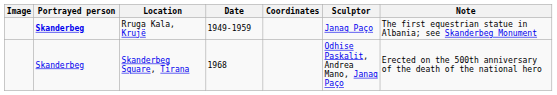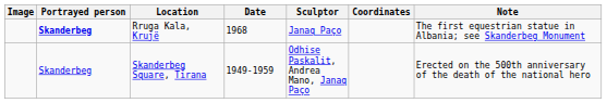 <table class="wikitable sortable"  style="width:100%;">
 <tr>
 <th width="5%" align="left" class="unsortable">Image</th>
 <th width="15%" align="left">Portrayed person</th>
 <th width="15%" align="left">Location</th>
 <th width="10%" align="left">Date</th>
+<th width="10%" align="left">Sculptor</th>
 <th width="10%" align="left">Coordinates</th>
-<th width="10%" align="left">Sculptor</th>
 <th width="30%" align="left">Note</th>
 </tr>
 <tr>
 <td></td>
 <td><strong><a href='#'>Skanderbeg</a></strong></td>
 <td>Rruga Kala, <a href='#'>Krujë</a></td>
-<td>1949-1959</td>
+<td>1968</td>
+<td><a href='#'>Janaq Paço</a></td>
 <td></td>
-<td><a href='#'>Janaq Paço</a></td>
 <td>The first equestrian statue in Albania; see <a href='#'>Skanderbeg Monument</a></td>
 </tr>
 <tr>
 <td></td>
 <td><a href='#'>Skanderbeg</a></td>
 <td><a href='#'>Skanderbeg Square</a>, <a href='#'>Tirana</a></td>
-<td>1968</td>
+<td>1949-1959</td>
+<td><a href='#'>Odhise Paskalit</a>, Andrea Mano, <a href='#'>Janaq Paço</a></td>
 <td></td>
-<td><a href='#'>Odhise Paskalit</a>, Andrea Mano, <a href='#'>Janaq Paço</a></td>
 <td>Erected on the 500th anniversary of the death of the national hero</td>
 </tr>
 </table>
